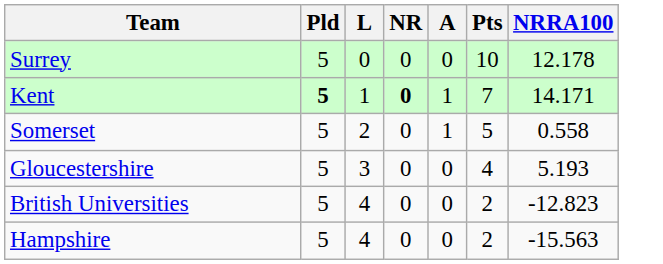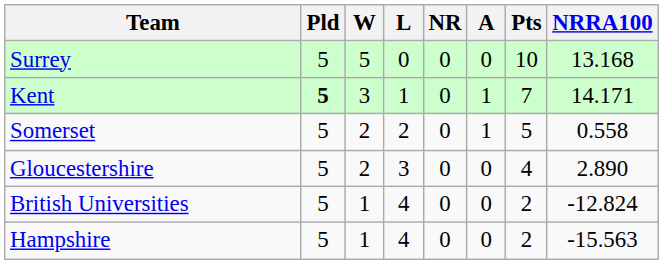 <table class="wikitable" style="text-align: center;">
 <tr>
 <th width=200>Team</th>
 <th width=20>Pld</th>
+<th width=20>W</th>
 <th width=20>L</th>
 <th width=20>NR</th>
 <th width=20>A</th>
 <th width=20>Pts</th>
 <th width=60><a href='#'>NRRA100</a></th>
 </tr>
 <tr bgcolor="#ccffcc">
 <td align=left><a href='#'>Surrey</a></td>
 <td>5</td>
+<td>5</td>
 <td>0</td>
 <td>0</td>
 <td>0</td>
 <td>10</td>
-<td>12.178</td>
+<td>13.168</td>
 </tr>
 <tr bgcolor="#ccffcc">
 <td align=left><a href='#'>Kent</a></td>
 <td><strong>5</strong></td>
+<td>3</td>
 <td>1</td>
-<td><strong>0</strong></td>
+<td>0</td>
 <td>1</td>
 <td>7</td>
 <td>14.171</td>
 </tr>
 <tr>
 <td align=left><a href='#'>Somerset</a></td>
 <td>5</td>
+<td>2</td>
 <td>2</td>
 <td>0</td>
 <td>1</td>
 <td>5</td>
 <td>0.558</td>
 </tr>
 <tr>
 <td align=left><a href='#'>Gloucestershire</a></td>
 <td>5</td>
+<td>2</td>
 <td>3</td>
 <td>0</td>
 <td>0</td>
 <td>4</td>
-<td>5.193</td>
+<td>2.890</td>
 </tr>
 <tr>
 <td align=left><a href='#'>British Universities</a></td>
 <td>5</td>
+<td>1</td>
 <td>4</td>
 <td>0</td>
 <td>0</td>
 <td>2</td>
-<td>-12.823</td>
+<td>-12.824</td>
 </tr>
 <tr>
 <td align=left><a href='#'>Hampshire</a></td>
 <td>5</td>
+<td>1</td>
 <td>4</td>
 <td>0</td>
 <td>0</td>
 <td>2</td>
 <td>-15.563</td>
 </tr>
 </table>
